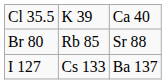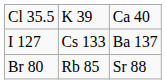 <table class="wikitable">
 <tr>
 <td>Cl 35.5</td>
 <td>K 39</td>
 <td>Ca 40</td>
 </tr>
 <tr>
+<td>I 127</td>
+<td>Cs 133</td>
+<td>Ba 137</td>
+</tr>
+<tr>
 <td>Br 80</td>
 <td>Rb 85</td>
 <td>Sr 88</td>
 </tr>
-<tr>
-<td>I 127</td>
-<td>Cs 133</td>
-<td>Ba 137</td>
-</tr>
 </table>
